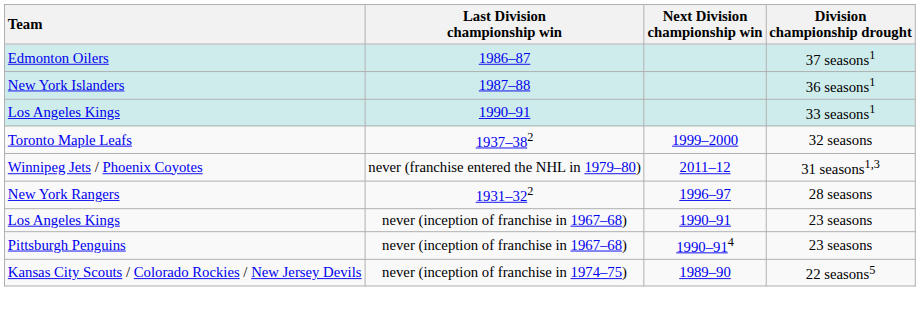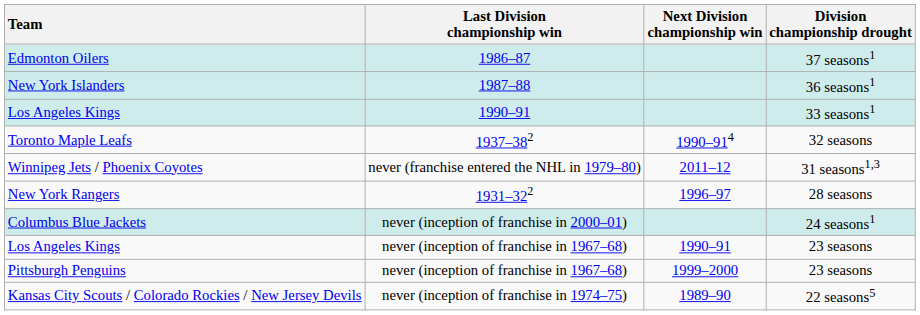 <table class="wikitable sortable" style="text-align:center">
 <tr>
 <th style="text-align:left">Team</th>
 <th>Last Division<br>championship win</th>
 <th>Next Division<br>championship win</th>
 <th>Division<br>championship drought</th>
 </tr>
 <tr style="background:#CFECEC">
 <td align="left"><a href='#'>Edmonton Oilers</a></td>
 <td><a href='#'>1986–87</a></td>
 <td></td>
 <td>37 seasons<sup>1</sup></td>
 </tr>
 <tr style="background:#CFECEC">
 <td align="left"><a href='#'>New York Islanders</a></td>
 <td><a href='#'>1987–88</a></td>
 <td></td>
 <td>36 seasons<sup>1</sup></td>
 </tr>
 <tr style="background:#CFECEC">
 <td align="left"><a href='#'>Los Angeles Kings</a></td>
 <td><a href='#'>1990–91</a></td>
 <td></td>
 <td>33 seasons<sup>1</sup></td>
 </tr>
 <tr>
 <td align="left"><a href='#'>Toronto Maple Leafs</a></td>
 <td><a href='#'>1937–38</a><sup>2</sup></td>
-<td><a href='#'>1999–2000</a></td>
+<td><a href='#'>1990–91</a><sup>4</sup></td>
 <td>32 seasons</td>
 </tr>
 <tr>
 <td align="left"><a href='#'>Winnipeg Jets</a> / <a href='#'>Phoenix Coyotes</a></td>
 <td>never (franchise entered the NHL in <a href='#'>1979–80</a>)</td>
 <td><a href='#'>2011–12</a></td>
 <td>31 seasons<sup>1,3</sup></td>
 </tr>
 <tr>
 <td align="left"><a href='#'>New York Rangers</a></td>
 <td><a href='#'>1931–32</a><sup>2</sup></td>
 <td><a href='#'>1996–97</a></td>
 <td>28 seasons</td>
 </tr>
+<tr style="background:#CFECEC">
+<td align="left"><a href='#'>Columbus Blue Jackets</a></td>
+<td>never (inception of franchise in <a href='#'>2000–01</a>)</td>
+<td></td>
+<td>24 seasons<sup>1</sup></td>
+</tr>
 <tr>
 <td align="left"><a href='#'>Los Angeles Kings</a></td>
 <td>never (inception of franchise in <a href='#'>1967–68</a>)</td>
 <td><a href='#'>1990–91</a></td>
 <td>23 seasons</td>
 </tr>
 <tr>
 <td align="left"><a href='#'>Pittsburgh Penguins</a></td>
 <td>never (inception of franchise in <a href='#'>1967–68</a>)</td>
-<td><a href='#'>1990–91</a><sup>4</sup></td>
+<td><a href='#'>1999–2000</a></td>
 <td>23 seasons</td>
 </tr>
 <tr>
 <td align="left"><a href='#'>Kansas City Scouts</a> / <a href='#'>Colorado Rockies</a> / <a href='#'>New Jersey Devils</a></td>
 <td>never (inception of franchise in <a href='#'>1974–75</a>)</td>
 <td><a href='#'>1989–90</a></td>
 <td>22 seasons<sup>5</sup></td>
 </tr>
 </table>
